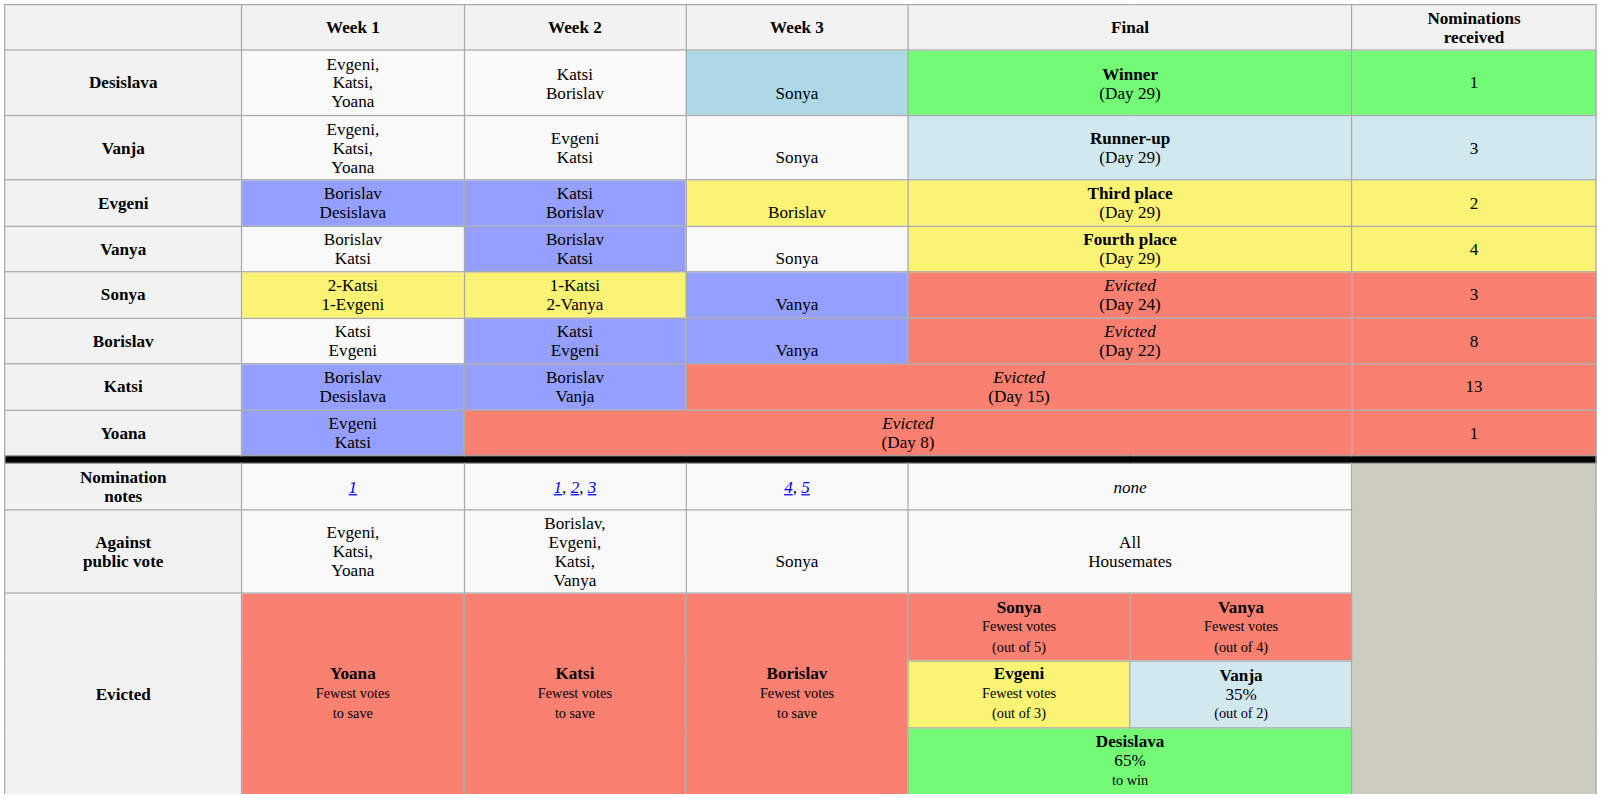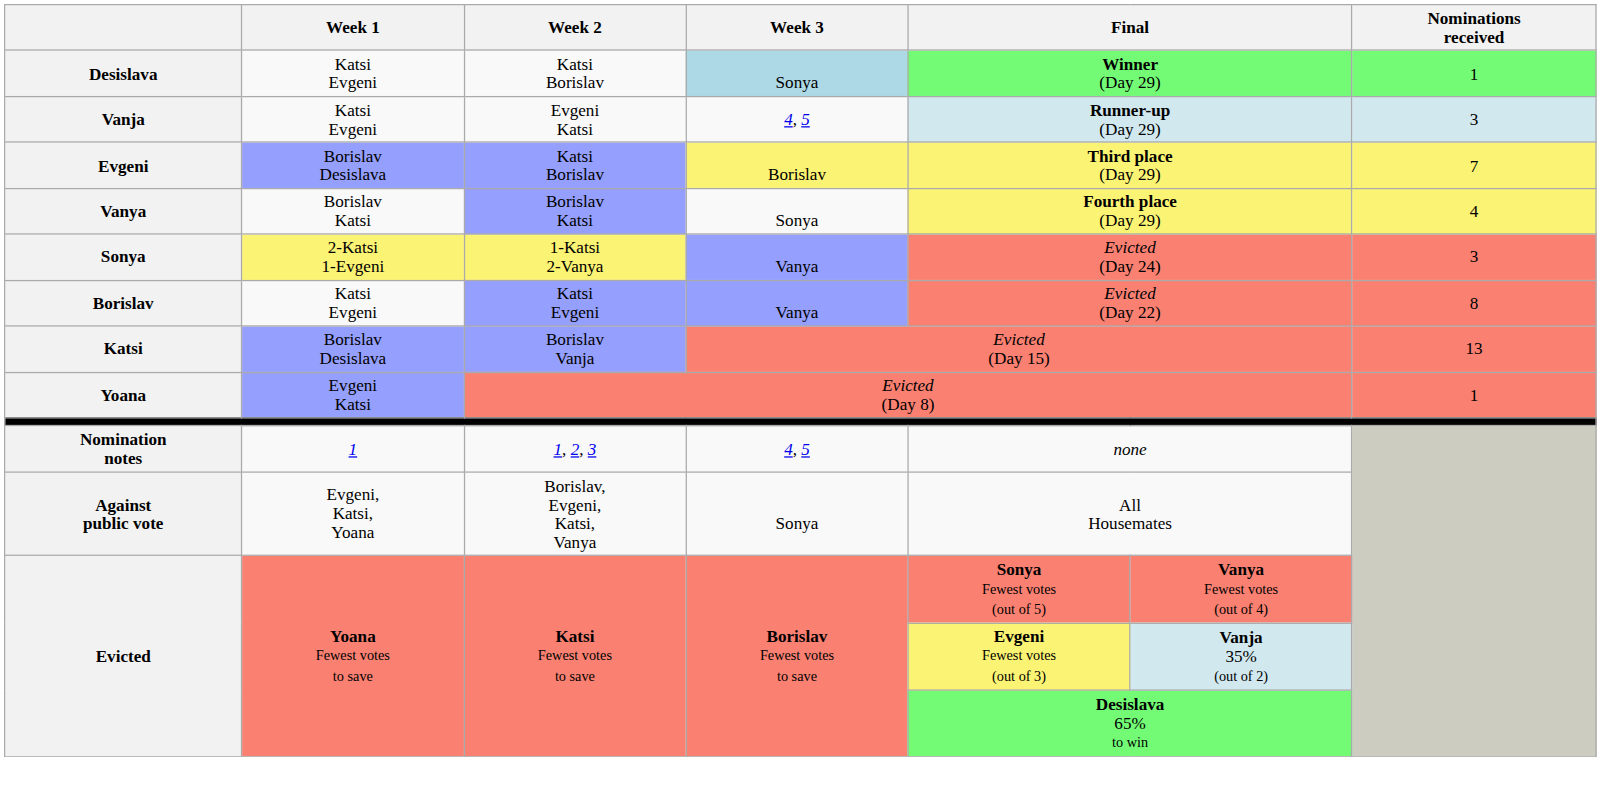 <table class="wikitable" style="text-align:center; width:100%; font-size:85%; line-height:15px">
 <tr>
 <th style="width: 5%;"></th>
 <th style="width: 5%;">Week 1</th>
 <th style="width: 5%;">Week 2</th>
 <th style="width: 5%;">Week 3</th>
 <th colspan=2  style="width: 10%;">Final</th>
 <th style="width: 5%;">Nominations<br>received</th>
 </tr>
 <tr>
 <th>Desislava</th>
-<td>Evgeni,<br>Katsi,<br>Yoana</td>
+<td>Katsi<br>Evgeni</td>
 <td>Katsi<br>Borislav</td>
 <td style="background: lightblue;"><br>Sonya</td>
 <td style="background:#73FB76;" colspan="2"><strong>Winner</strong><br>(Day 29)</td>
 <td style="background:#73FB76;">1</td>
 </tr>
 <tr>
 <th>Vanja</th>
-<td>Evgeni,<br>Katsi,<br>Yoana</td>
+<td>Katsi<br>Evgeni</td>
 <td>Evgeni<br>Katsi</td>
-<td><br>Sonya</td>
+<td><em><a href='#'>4</a></em>, <em><a href='#'>5</a></em></td>
 <td style="background:#D1E8EF;" colspan="2"><strong>Runner-up</strong><br>(Day 29)</td>
 <td style="background:#D1E8EF;">3</td>
 </tr>
 <tr>
 <th>Evgeni</th>
 <td style="background:#959ffd;">Borislav<br>Desislava</td>
 <td style="background:#959ffd;">Katsi<br>Borislav</td>
 <td style="background:#FBF373;"><br>Borislav</td>
 <td style="background:#FBF373;" colspan="2"><strong>Third place</strong><br>(Day 29)</td>
-<td style="background:#FBF373;">2</td>
+<td style="background:#FBF373;">7</td>
 </tr>
 <tr>
 <th>Vanya</th>
 <td>Borislav<br>Katsi</td>
 <td style="background:#959ffd;">Borislav<br>Katsi</td>
 <td><br>Sonya</td>
 <td style="background:#FBF373;" colspan="2"><strong>Fourth place</strong><br>(Day 29)</td>
 <td style="background:#FBF373;">4</td>
 </tr>
 <tr>
 <th>Sonya</th>
 <td style="background:#FBF373;">2-Katsi<br>1-Evgeni</td>
 <td style="background:#FBF373;">1-Katsi<br>2-Vanya</td>
 <td style="background:#959ffd;"><br>Vanya</td>
 <td style="background:#FA8072;" colspan="2"><em>Evicted</em><br>(Day 24)</td>
 <td style="background:#FA8072;">3</td>
 </tr>
 <tr>
 <th>Borislav</th>
 <td>Katsi<br>Evgeni</td>
 <td style="background:#959ffd;">Katsi<br>Evgeni</td>
 <td style="background:#959ffd;"><br>Vanya</td>
 <td style="background:#FA8072;" colspan="2"><em>Evicted</em><br>(Day 22)</td>
 <td style="background:#FA8072;">8</td>
 </tr>
 <tr>
 <th>Katsi</th>
 <td style="background:#959ffd;">Borislav<br>Desislava</td>
 <td style="background:#959ffd;">Borislav<br>Vanja</td>
 <td style="background:#FA8072;" colspan="3"><em>Evicted</em><br>(Day 15)</td>
 <td style="background:#FA8072;">13</td>
 </tr>
 <tr>
 <th>Yoana</th>
 <td style="background:#959ffd;">Evgeni<br>Katsi</td>
 <td style="background:#FA8072;" colspan="4"><em>Evicted</em><br>(Day 8)</td>
 <td style="background:#FA8072;">1</td>
 </tr>
 <tr>
 <th style="background:#000;" colspan="10"></th>
 </tr>
 <tr>
 <th>Nomination<br>notes</th>
 <td><em><a href='#'>1</a></em></td>
 <td><em><a href='#'>1</a></em>, <em><a href='#'>2</a></em>, <em><a href='#'>3</a></em></td>
 <td><em><a href='#'>4</a></em>, <em><a href='#'>5</a></em></td>
 <td colspan=2><em>none</em></td>
 <td rowspan=7 bgcolor="CCCCC"></td>
 </tr>
 <tr>
 <th>Against<br>public vote</th>
 <td>Evgeni,<br>Katsi,<br>Yoana</td>
 <td>Borislav,<br>Evgeni,<br>Katsi,<br>Vanya</td>
 <td><br>Sonya</td>
 <td colspan="2">All<br>Housemates</td>
 </tr>
 <tr>
 <th rowspan=4>Evicted</th>
 <td rowspan=4 style="background:#FA8072"><strong>Yoana</strong><br><small>Fewest votes<br>to save</small></td>
 <td rowspan=4 style="background:#FA8072"><strong>Katsi</strong><br><small>Fewest votes<br>to save</small></td>
 <td rowspan=4 style="background:#FA8072"><strong>Borislav</strong><br><small>Fewest votes<br>to save</small></td>
 <td style="background:#FA8072"><strong>Sonya</strong><br><small>Fewest votes<br>(out of 5)</small></td>
 <td style="background:#FA8072"><strong>Vanya</strong><br><small>Fewest votes<br>(out of 4)</small></td>
 </tr>
 <tr>
 <td style="background:#FBF373"><strong>Evgeni</strong><br><small>Fewest votes<br>(out of 3)</small></td>
 <td style="background:#D1E8EF"><strong>Vanja</strong><br>35%<br><small>(out of 2)</small></td>
 </tr>
 <tr>
 <td colspan=2 style="background:#73FB76"><strong>Desislava</strong><br>65%<br><small>to win</small></td>
 </tr>
 </table>
